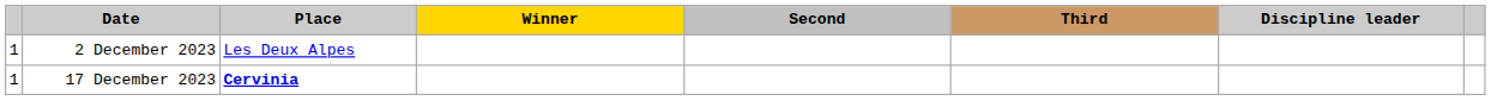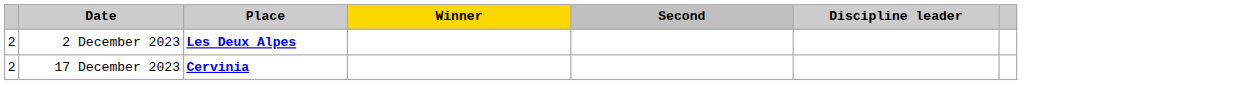 <table class="wikitable plainrowheaders" style="background:#fff; font-size:86%; line-height:16px; border:grey solid 1px; border-collapse:collapse;">
 <tr>
 <th scope="col" style="background:#ccc; width=10 px;"></th>
 <th scope="col" style="background:#ccc; width:135px;">Date</th>
 <th scope="col" style="background:#ccc; width:135px;">Place</th>
 <th scope="col" style="background:gold; width:185px;">Winner</th>
 <th scope="col" style="background:silver; width:185px;">Second</th>
-<th scope="col" style="background:#c96; width:185px;">Third</th>
 <th scope="col" style="background:#ccc; width:170px;">Discipline leader</th>
 <th scope="col" style="background:#ccc; width:10px;"></th>
 </tr>
 <tr>
-<td align="center">1</td>
+<td align="center">2</td>
 <td align="right">2 December 2023</td>
-<td> <a href='#'>Les Deux Alpes</a></td>
-<td></td>
+<td><strong> <a href='#'>Les Deux Alpes</a></strong></td>
 <td></td>
 <td></td>
 <td><small></small></td>
 <td></td>
 </tr>
 <tr>
-<td align="center">1</td>
+<td align="center">2</td>
 <td align="right">17 December 2023</td>
 <td><strong> <a href='#'>Cervinia</a></strong></td>
-<td></td>
 <td></td>
 <td></td>
 <td><small></small></td>
 <td></td>
 </tr>
 </table>
